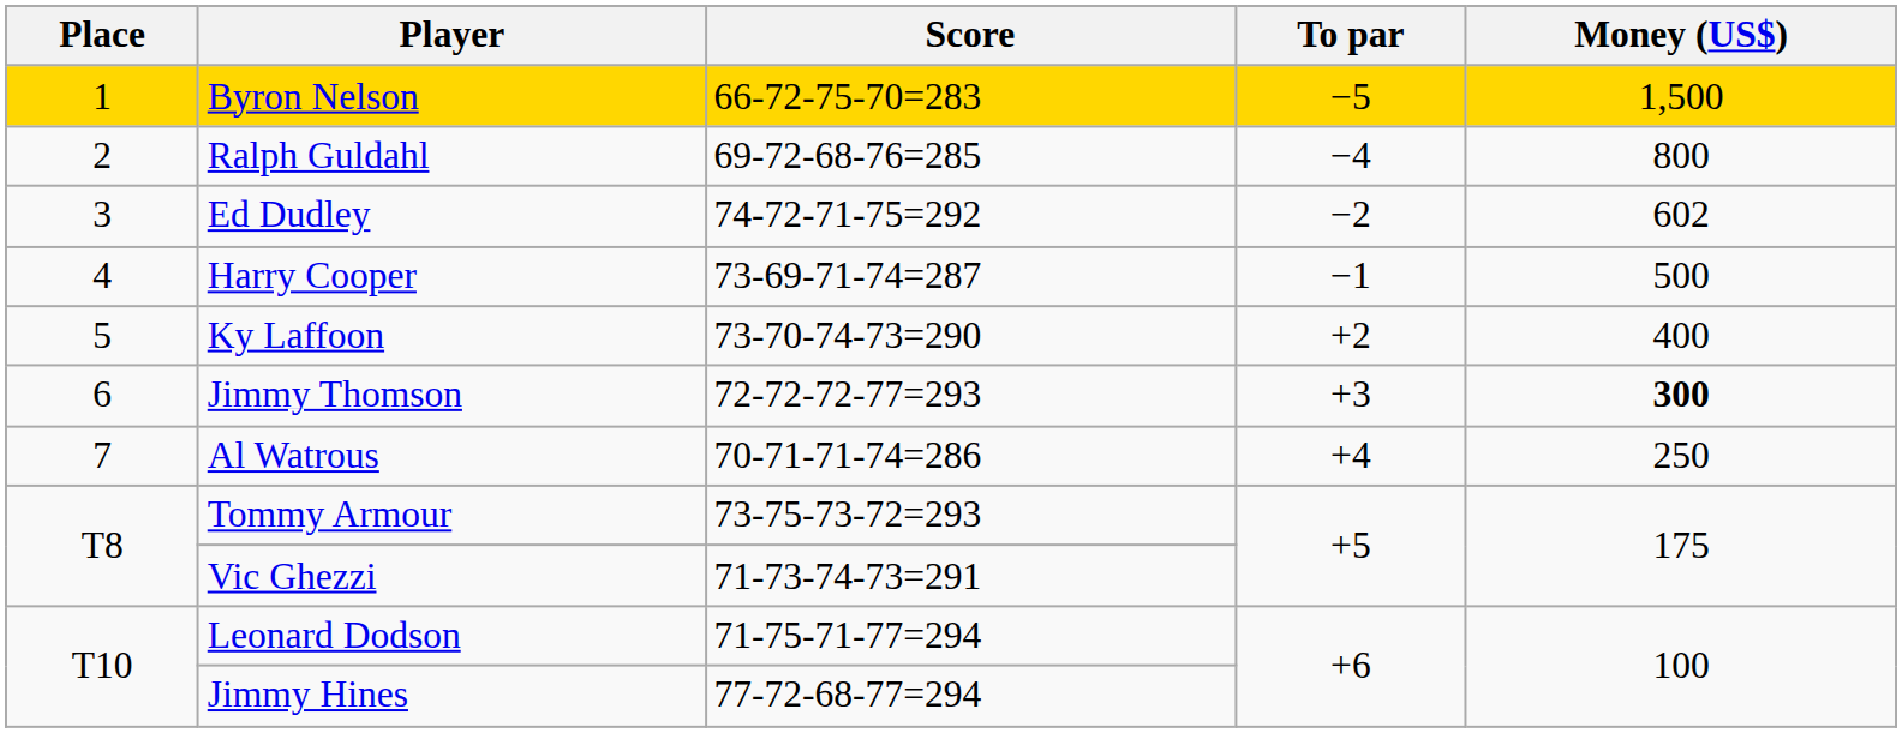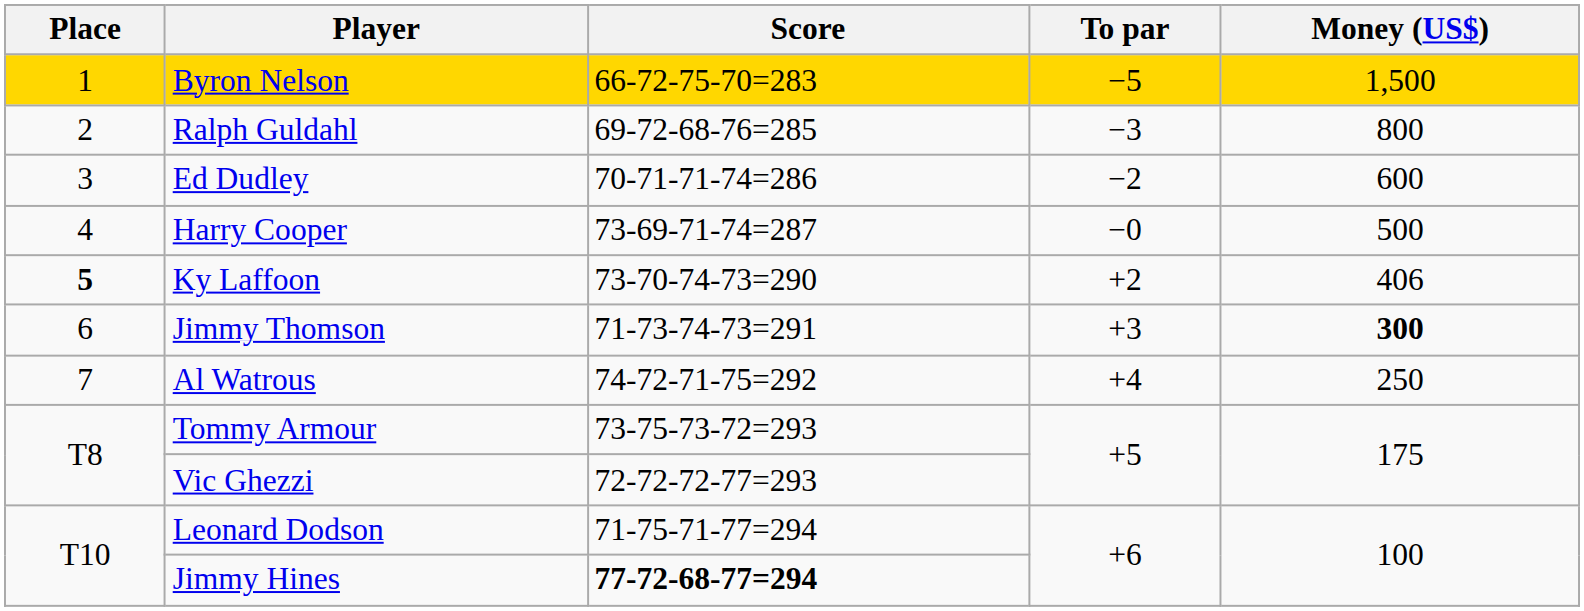 <table class="wikitable" style="width:50em;margin-bottom:0;">
 <tr>
 <th>Place</th>
 <th>Player</th>
 <th>Score</th>
 <th>To par</th>
 <th>Money (<a href='#'>US$</a>)</th>
 </tr>
 <tr style="background:gold">
 <td align=center>1</td>
 <td> <a href='#'>Byron Nelson</a></td>
 <td>66-72-75-70=283</td>
 <td align=center>−5</td>
 <td align=center>1,500</td>
 </tr>
 <tr>
 <td align=center>2</td>
 <td> <a href='#'>Ralph Guldahl</a></td>
 <td>69-72-68-76=285</td>
-<td align=center>−4</td>
+<td align=center>−3</td>
 <td align=center>800</td>
 </tr>
 <tr>
 <td align=center>3</td>
 <td> <a href='#'>Ed Dudley</a></td>
-<td>74-72-71-75=292</td>
+<td>70-71-71-74=286</td>
 <td align=center>−2</td>
-<td align=center>602</td>
+<td align=center>600</td>
 </tr>
 <tr>
 <td align=center>4</td>
 <td> <a href='#'>Harry Cooper</a></td>
 <td>73-69-71-74=287</td>
-<td align=center>−1</td>
+<td align=center>−0</td>
 <td align=center>500</td>
 </tr>
 <tr>
-<td align=center>5</td>
+<td align=center><strong>5</strong></td>
 <td> <a href='#'>Ky Laffoon</a></td>
 <td>73-70-74-73=290</td>
 <td align=center>+2</td>
-<td align=center>400</td>
+<td align=center>406</td>
 </tr>
 <tr>
 <td align=center>6</td>
 <td> <a href='#'>Jimmy Thomson</a></td>
-<td>72-72-72-77=293</td>
+<td>71-73-74-73=291</td>
 <td align=center>+3</td>
 <td align=center><strong>300</strong></td>
 </tr>
 <tr>
 <td align=center>7</td>
 <td> <a href='#'>Al Watrous</a></td>
-<td>70-71-71-74=286</td>
+<td>74-72-71-75=292</td>
 <td align=center>+4</td>
 <td align=center>250</td>
 </tr>
 <tr>
 <td rowspan=2 align=center>T8</td>
 <td> <a href='#'>Tommy Armour</a></td>
 <td>73-75-73-72=293</td>
 <td rowspan=2 align=center>+5</td>
 <td rowspan=2 align=center>175</td>
 </tr>
 <tr>
 <td> <a href='#'>Vic Ghezzi</a></td>
-<td>71-73-74-73=291</td>
+<td>72-72-72-77=293</td>
 </tr>
 <tr>
 <td rowspan=2 align=center>T10</td>
 <td> <a href='#'>Leonard Dodson</a></td>
 <td>71-75-71-77=294</td>
 <td rowspan=2 align=center>+6</td>
 <td rowspan=2 align=center>100</td>
 </tr>
 <tr>
 <td> <a href='#'>Jimmy Hines</a></td>
-<td>77-72-68-77=294</td>
+<td><strong>77-72-68-77=294</strong></td>
 </tr>
 </table>
